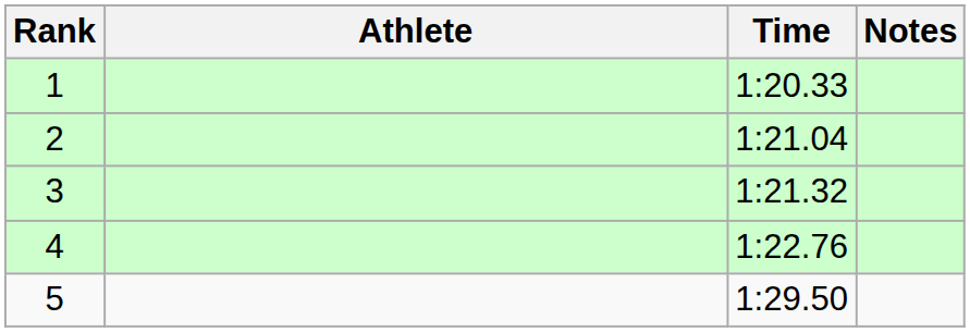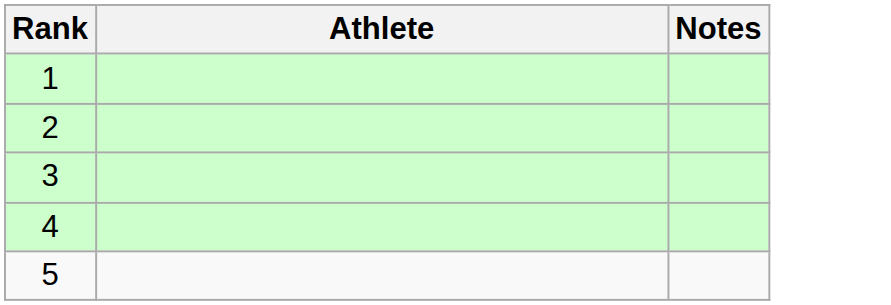 <table class="wikitable" style="text-align:center">
 <tr>
 <th>Rank</th>
 <th Style="width:18em">Athlete</th>
-<th>Time</th>
 <th>Notes</th>
 </tr>
 <tr style="background:#cfc">
 <td>1</td>
 <td style="text-align:left"></td>
-<td>1:20.33</td>
 <td></td>
 </tr>
 <tr style="background:#cfc">
 <td>2</td>
 <td style="text-align:left"></td>
-<td>1:21.04</td>
 <td></td>
 </tr>
 <tr style="background:#cfc">
 <td>3</td>
 <td style="text-align:left"></td>
-<td>1:21.32</td>
 <td></td>
 </tr>
 <tr style="background:#cfc">
 <td>4</td>
 <td style="text-align:left"></td>
-<td>1:22.76</td>
 <td></td>
 </tr>
 <tr>
 <td>5</td>
 <td style="text-align:left"></td>
-<td>1:29.50</td>
 <td></td>
 </tr>
 </table>
